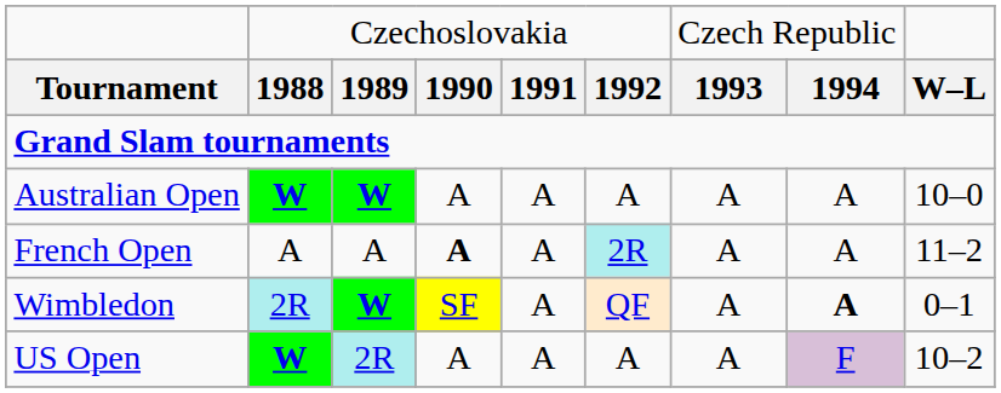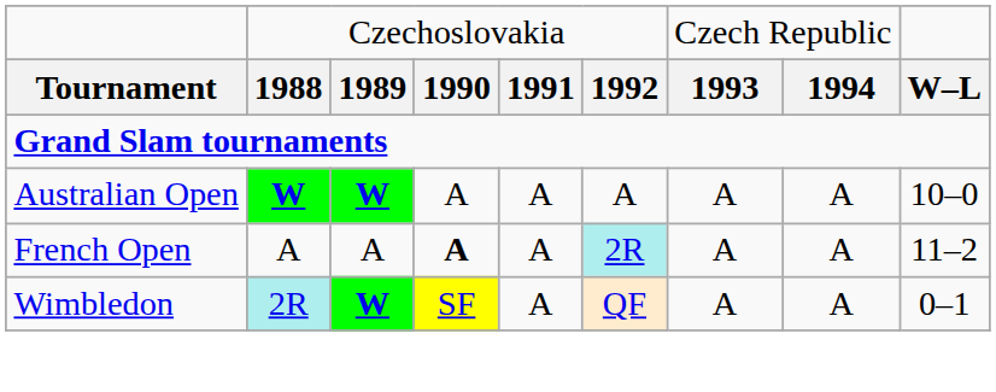 <table class="wikitable" style=text-align:center;>
 <tr>
 <td colspan="1"></td>
 <td colspan="5">Czechoslovakia</td>
 <td colspan="2">Czech Republic</td>
 <td colspan="1"></td>
 </tr>
 <tr>
 <th>Tournament</th>
 <th>1988</th>
 <th>1989</th>
 <th>1990</th>
 <th>1991</th>
 <th>1992</th>
 <th>1993</th>
 <th>1994</th>
 <th>W–L</th>
 </tr>
 <tr>
 <td colspan="9" align=left><strong><a href='#'>Grand Slam tournaments</a></strong></td>
 </tr>
 <tr>
 <td align="left"><a href='#'>Australian Open</a></td>
 <td bgcolor="lime"><strong><a href='#'>W</a></strong></td>
 <td bgcolor="lime"><strong><a href='#'>W</a></strong></td>
 <td>A</td>
 <td>A</td>
 <td>A</td>
 <td>A</td>
 <td>A</td>
 <td>10–0</td>
 </tr>
 <tr>
 <td align="left"><a href='#'>French Open</a></td>
 <td>A</td>
 <td>A</td>
 <td><strong>A</strong></td>
 <td>A</td>
 <td bgcolor="afeeee"><a href='#'>2R</a></td>
 <td>A</td>
 <td>A</td>
 <td>11–2</td>
 </tr>
 <tr>
 <td align="left"><a href='#'>Wimbledon</a></td>
 <td bgcolor="afeeee"><a href='#'>2R</a></td>
 <td bgcolor="lime"><strong><a href='#'>W</a></strong></td>
 <td bgcolor="yellow"><a href='#'>SF</a></td>
 <td>A</td>
 <td bgcolor="ffebcd"><a href='#'>QF</a></td>
 <td>A</td>
-<td><strong>A</strong></td>
+<td>A</td>
 <td>0–1</td>
 </tr>
-<tr>
-<td align="left"><a href='#'>US Open</a></td>
-<td bgcolor="lime"><strong><a href='#'>W</a></strong></td>
-<td bgcolor="afeeee"><a href='#'>2R</a></td>
-<td>A</td>
-<td>A</td>
-<td>A</td>
-<td>A</td>
-<td bgcolor="thistle"><a href='#'>F</a></td>
-<td>10–2</td>
-</tr>
 </table>
